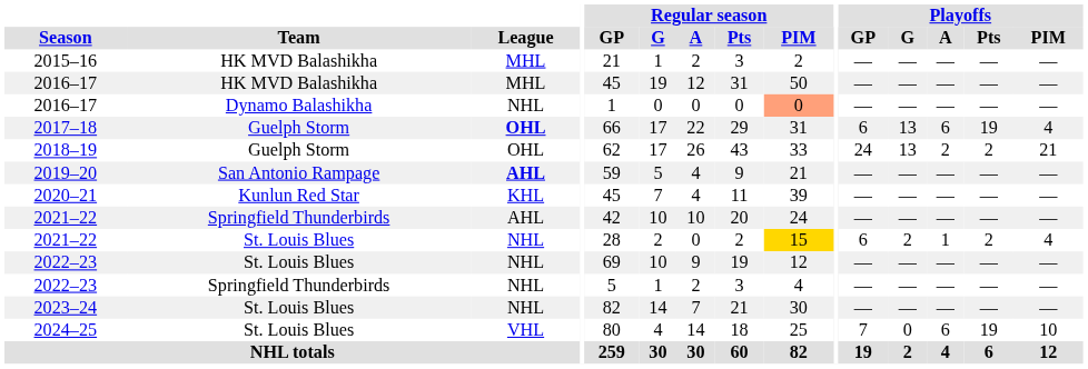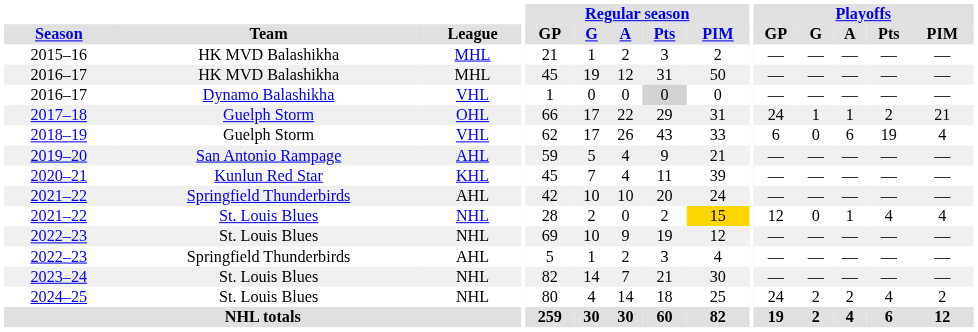 <table border="0" cellpadding="1" cellspacing="0" style="text-align:center; width:60em">
 <tr bgcolor="#e0e0e0">
 <th colspan="3" bgcolor="#ffffff"></th>
 <th rowspan="99" bgcolor="#ffffff"></th>
 <th colspan="5"><a href='#'>Regular season</a></th>
 <th rowspan="99" bgcolor="#ffffff"></th>
 <th colspan="5"><a href='#'>Playoffs</a></th>
 </tr>
 <tr bgcolor="#e0e0e0">
 <th><a href='#'>Season</a></th>
 <th>Team</th>
 <th>League</th>
 <th>GP</th>
 <th><a href='#'>G</a></th>
 <th><a href='#'>A</a></th>
 <th><a href='#'>Pts</a></th>
 <th><a href='#'>PIM</a></th>
 <th>GP</th>
 <th>G</th>
 <th>A</th>
 <th>Pts</th>
 <th>PIM</th>
 </tr>
 <tr>
 <td>2015–16</td>
 <td>HK MVD Balashikha</td>
 <td><a href='#'>MHL</a></td>
 <td>21</td>
 <td>1</td>
 <td>2</td>
 <td>3</td>
 <td>2</td>
 <td>—</td>
 <td>—</td>
 <td>—</td>
 <td>—</td>
 <td>—</td>
 </tr>
 <tr bgcolor="#f0f0f0">
 <td>2016–17</td>
 <td>HK MVD Balashikha</td>
 <td>MHL</td>
 <td>45</td>
 <td>19</td>
 <td>12</td>
 <td>31</td>
 <td>50</td>
 <td>—</td>
 <td>—</td>
 <td>—</td>
 <td>—</td>
 <td>—</td>
 </tr>
 <tr>
 <td>2016–17</td>
 <td><a href='#'>Dynamo Balashikha</a></td>
-<td>NHL</td>
+<td><a href='#'>VHL</a></td>
 <td>1</td>
 <td>0</td>
 <td>0</td>
+<td style="background: lightgrey;">0</td>
 <td>0</td>
-<td style="background: lightsalmon;">0</td>
 <td>—</td>
 <td>—</td>
 <td>—</td>
 <td>—</td>
 <td>—</td>
 </tr>
 <tr bgcolor="#f0f0f0">
 <td><a href='#'>2017–18</a></td>
 <td><a href='#'>Guelph Storm</a></td>
-<td><strong><a href='#'>OHL</a></strong></td>
+<td><a href='#'>OHL</a></td>
 <td>66</td>
 <td>17</td>
 <td>22</td>
 <td>29</td>
 <td>31</td>
-<td>6</td>
-<td>13</td>
-<td>6</td>
-<td>19</td>
-<td>4</td>
+<td>24</td>
+<td>1</td>
+<td>1</td>
+<td>2</td>
+<td>21</td>
 </tr>
 <tr>
 <td><a href='#'>2018–19</a></td>
 <td>Guelph Storm</td>
-<td>OHL</td>
+<td><a href='#'>VHL</a></td>
 <td>62</td>
 <td>17</td>
 <td>26</td>
 <td>43</td>
 <td>33</td>
-<td>24</td>
-<td>13</td>
-<td>2</td>
-<td>2</td>
-<td>21</td>
+<td>6</td>
+<td>0</td>
+<td>6</td>
+<td>19</td>
+<td>4</td>
 </tr>
 <tr bgcolor="#f0f0f0">
 <td><a href='#'>2019–20</a></td>
 <td><a href='#'>San Antonio Rampage</a></td>
-<td><strong><a href='#'>AHL</a></strong></td>
+<td><a href='#'>AHL</a></td>
 <td>59</td>
 <td>5</td>
 <td>4</td>
 <td>9</td>
 <td>21</td>
 <td>—</td>
 <td>—</td>
 <td>—</td>
 <td>—</td>
 <td>—</td>
 </tr>
 <tr>
 <td><a href='#'>2020–21</a></td>
 <td><a href='#'>Kunlun Red Star</a></td>
 <td><a href='#'>KHL</a></td>
 <td>45</td>
 <td>7</td>
 <td>4</td>
 <td>11</td>
 <td>39</td>
 <td>—</td>
 <td>—</td>
 <td>—</td>
 <td>—</td>
 <td>—</td>
 </tr>
 <tr bgcolor="#f0f0f0">
 <td><a href='#'>2021–22</a></td>
 <td><a href='#'>Springfield Thunderbirds</a></td>
 <td>AHL</td>
 <td>42</td>
 <td>10</td>
 <td>10</td>
 <td>20</td>
 <td>24</td>
 <td>—</td>
 <td>—</td>
 <td>—</td>
 <td>—</td>
 <td>—</td>
 </tr>
 <tr>
 <td><a href='#'>2021–22</a></td>
 <td><a href='#'>St. Louis Blues</a></td>
 <td><a href='#'>NHL</a></td>
 <td>28</td>
 <td>2</td>
 <td>0</td>
 <td>2</td>
 <td style="background: gold;">15</td>
-<td>6</td>
-<td>2</td>
+<td>12</td>
+<td>0</td>
 <td>1</td>
-<td>2</td>
+<td>4</td>
 <td>4</td>
 </tr>
 <tr bgcolor="#f0f0f0">
 <td><a href='#'>2022–23</a></td>
 <td>St. Louis Blues</td>
 <td>NHL</td>
 <td>69</td>
 <td>10</td>
 <td>9</td>
 <td>19</td>
 <td>12</td>
 <td>—</td>
 <td>—</td>
 <td>—</td>
 <td>—</td>
 <td>—</td>
 </tr>
 <tr>
 <td><a href='#'>2022–23</a></td>
 <td>Springfield Thunderbirds</td>
-<td>NHL</td>
+<td>AHL</td>
 <td>5</td>
 <td>1</td>
 <td>2</td>
 <td>3</td>
 <td>4</td>
 <td>—</td>
 <td>—</td>
 <td>—</td>
 <td>—</td>
 <td>—</td>
 </tr>
 <tr bgcolor="#f0f0f0">
 <td><a href='#'>2023–24</a></td>
 <td>St. Louis Blues</td>
 <td>NHL</td>
 <td>82</td>
 <td>14</td>
 <td>7</td>
 <td>21</td>
 <td>30</td>
 <td>—</td>
 <td>—</td>
 <td>—</td>
 <td>—</td>
 <td>—</td>
 </tr>
 <tr>
 <td><a href='#'>2024–25</a></td>
 <td>St. Louis Blues</td>
-<td><a href='#'>VHL</a></td>
+<td>NHL</td>
 <td>80</td>
 <td>4</td>
 <td>14</td>
 <td>18</td>
 <td>25</td>
-<td>7</td>
-<td>0</td>
-<td>6</td>
-<td>19</td>
-<td>10</td>
+<td>24</td>
+<td>2</td>
+<td>2</td>
+<td>4</td>
+<td>2</td>
 </tr>
 <tr bgcolor="#e0e0e0">
 <th colspan="3">NHL totals</th>
 <th>259</th>
 <th>30</th>
 <th>30</th>
 <th>60</th>
 <th>82</th>
 <th>19</th>
 <th>2</th>
 <th>4</th>
 <th>6</th>
 <th>12</th>
 </tr>
 </table>
